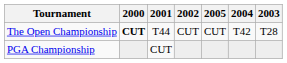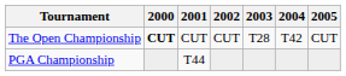 <table class="wikitable" style="font-size:95%;text-align:center;">
 <tr>
 <th>Tournament</th>
 <th>2000</th>
 <th>2001</th>
 <th>2002</th>
+<th>2003</th>
+<th>2004</th>
 <th>2005</th>
-<th>2004</th>
-<th>2003</th>
 </tr>
 <tr>
 <td align=left><a href='#'>The Open Championship</a></td>
 <td><strong>CUT</strong></td>
-<td>T44</td>
 <td>CUT</td>
 <td>CUT</td>
+<td>T28</td>
 <td>T42</td>
-<td>T28</td>
+<td>CUT</td>
 </tr>
 <tr>
 <td align=left><a href='#'>PGA Championship</a></td>
 <td style="background:#eeeeee;"></td>
-<td>CUT</td>
+<td>T44</td>
 <td style="background:#eeeeee;"></td>
 <td style="background:#eeeeee;"></td>
 <td style="background:#eeeeee;"></td>
 <td style="background:#eeeeee;"></td>
 </tr>
 </table>
